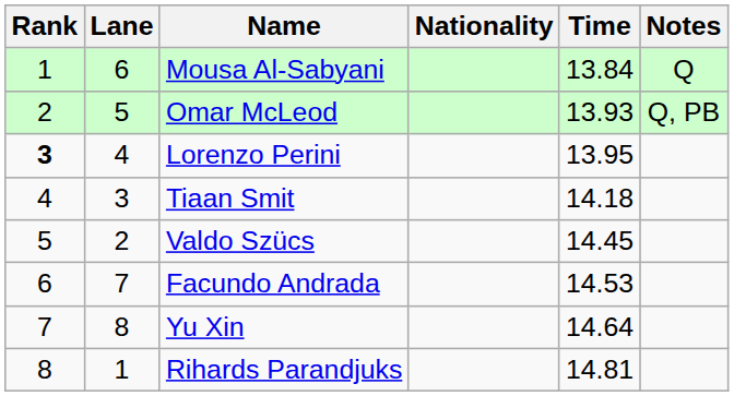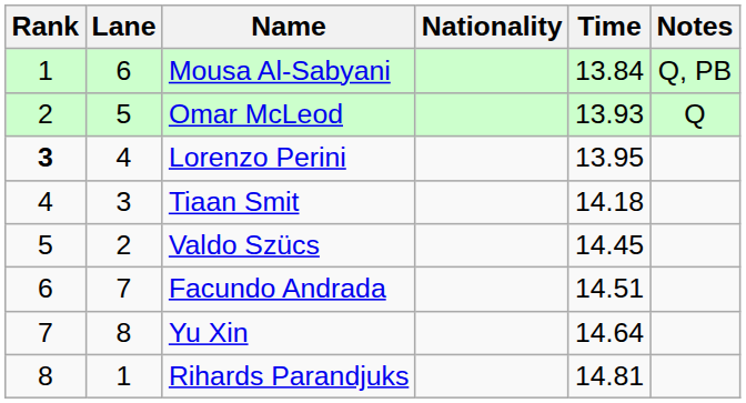 <table class="wikitable sortable" style="text-align:center">
 <tr>
 <th>Rank</th>
 <th>Lane</th>
 <th>Name</th>
 <th>Nationality</th>
 <th>Time</th>
 <th>Notes</th>
 </tr>
 <tr bgcolor=ccffcc>
 <td align=center>1</td>
 <td align=center>6</td>
 <td align=left><a href='#'>Mousa Al-Sabyani</a></td>
 <td align=left></td>
 <td>13.84</td>
-<td>Q</td>
+<td>Q, PB</td>
 </tr>
 <tr bgcolor=ccffcc>
 <td align=center>2</td>
 <td align=center>5</td>
 <td align=left><a href='#'>Omar McLeod</a></td>
 <td align=left></td>
 <td>13.93</td>
-<td>Q, PB</td>
+<td>Q</td>
 </tr>
 <tr>
 <td align=center><strong>3</strong></td>
 <td align=center>4</td>
 <td align=left><a href='#'>Lorenzo Perini</a></td>
 <td align=left></td>
 <td>13.95</td>
 <td></td>
 </tr>
 <tr>
 <td align=center>4</td>
 <td align=center>3</td>
 <td align=left><a href='#'>Tiaan Smit</a></td>
 <td align=left></td>
 <td>14.18</td>
 <td></td>
 </tr>
 <tr>
 <td align=center>5</td>
 <td align=center>2</td>
 <td align=left><a href='#'>Valdo Szücs</a></td>
 <td align=left></td>
 <td>14.45</td>
 <td></td>
 </tr>
 <tr>
 <td align=center>6</td>
 <td align=center>7</td>
 <td align=left><a href='#'>Facundo Andrada</a></td>
 <td align=left></td>
-<td>14.53</td>
+<td>14.51</td>
 <td></td>
 </tr>
 <tr>
 <td align=center>7</td>
 <td align=center>8</td>
 <td align=left><a href='#'>Yu Xin</a></td>
 <td align=left></td>
 <td>14.64</td>
 <td></td>
 </tr>
 <tr>
 <td align=center>8</td>
 <td align=center>1</td>
 <td align=left><a href='#'>Rihards Parandjuks</a></td>
 <td align=left></td>
 <td>14.81</td>
 <td></td>
 </tr>
 </table>
